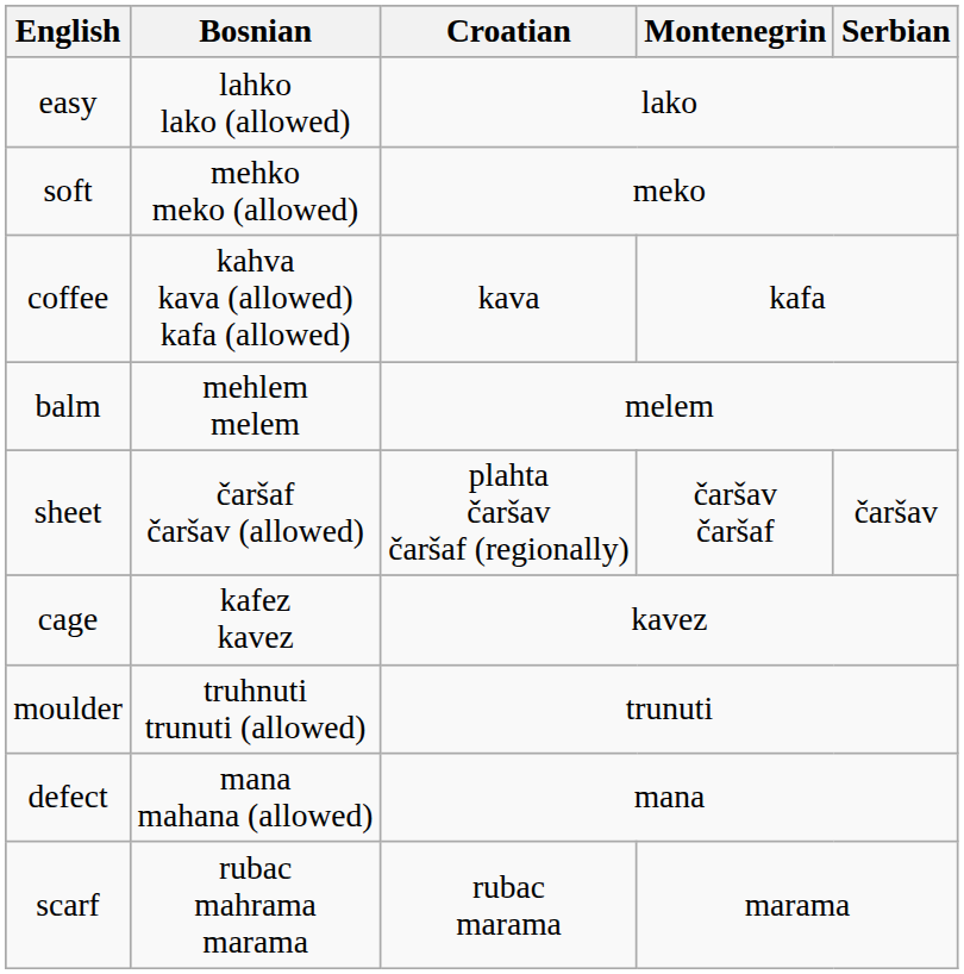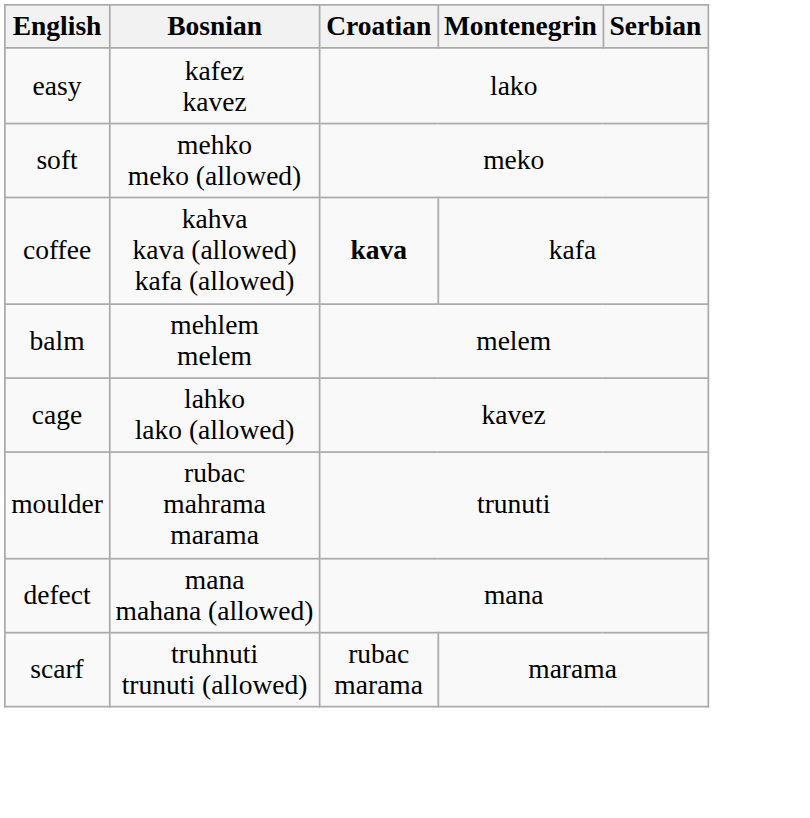 <table class="wikitable" style="text-align: center;">
 <tr>
 <th>English</th>
 <th>Bosnian</th>
 <th>Croatian</th>
 <th>Montenegrin</th>
 <th>Serbian</th>
 </tr>
 <tr>
 <td>easy</td>
-<td>lahko<br>lako (allowed)</td>
+<td>kafez<br>kavez</td>
 <td colspan="3">lako</td>
 </tr>
 <tr>
 <td>soft</td>
 <td>mehko<br>meko (allowed)</td>
 <td colspan="3">meko</td>
 </tr>
 <tr>
 <td>coffee</td>
 <td>kahva<br>kava (allowed)<br>kafa (allowed)</td>
-<td>kava</td>
+<td><strong>kava</strong></td>
 <td colspan="2">kafa</td>
 </tr>
 <tr>
 <td>balm</td>
 <td>mehlem<br>melem</td>
 <td colspan="3">melem</td>
 </tr>
 <tr>
-<td>sheet</td>
-<td>čaršaf<br>čaršav (allowed)</td>
-<td>plahta<br>čaršav<br>čaršaf (regionally)</td>
-<td>čaršav<br>čaršaf</td>
-<td>čaršav</td>
-</tr>
-<tr>
 <td>cage</td>
-<td>kafez<br>kavez</td>
+<td>lahko<br>lako (allowed)</td>
 <td colspan="3">kavez</td>
 </tr>
 <tr>
 <td>moulder</td>
-<td>truhnuti<br>trunuti (allowed)</td>
+<td>rubac<br>mahrama<br>marama</td>
 <td colspan="3">trunuti</td>
 </tr>
 <tr>
 <td>defect</td>
 <td>mana<br>mahana (allowed)</td>
 <td colspan="3">mana</td>
 </tr>
 <tr>
 <td>scarf</td>
-<td>rubac<br>mahrama<br>marama</td>
+<td>truhnuti<br>trunuti (allowed)</td>
 <td>rubac<br>marama</td>
 <td colspan="2">marama</td>
 </tr>
 </table>
